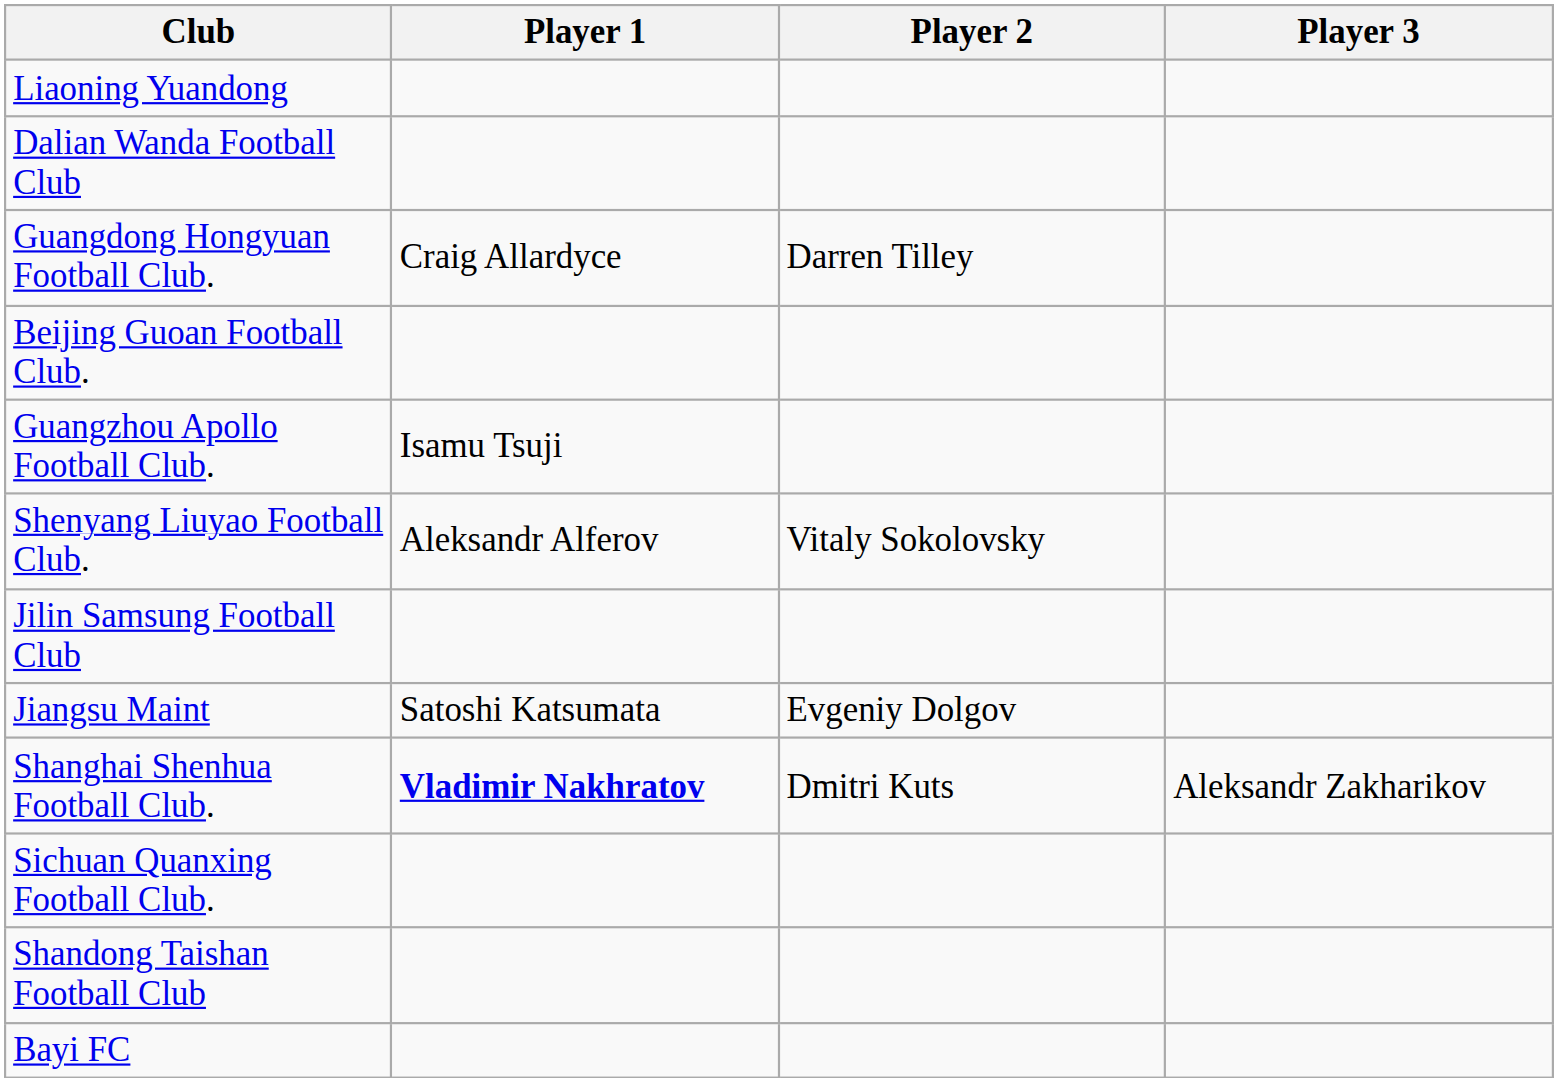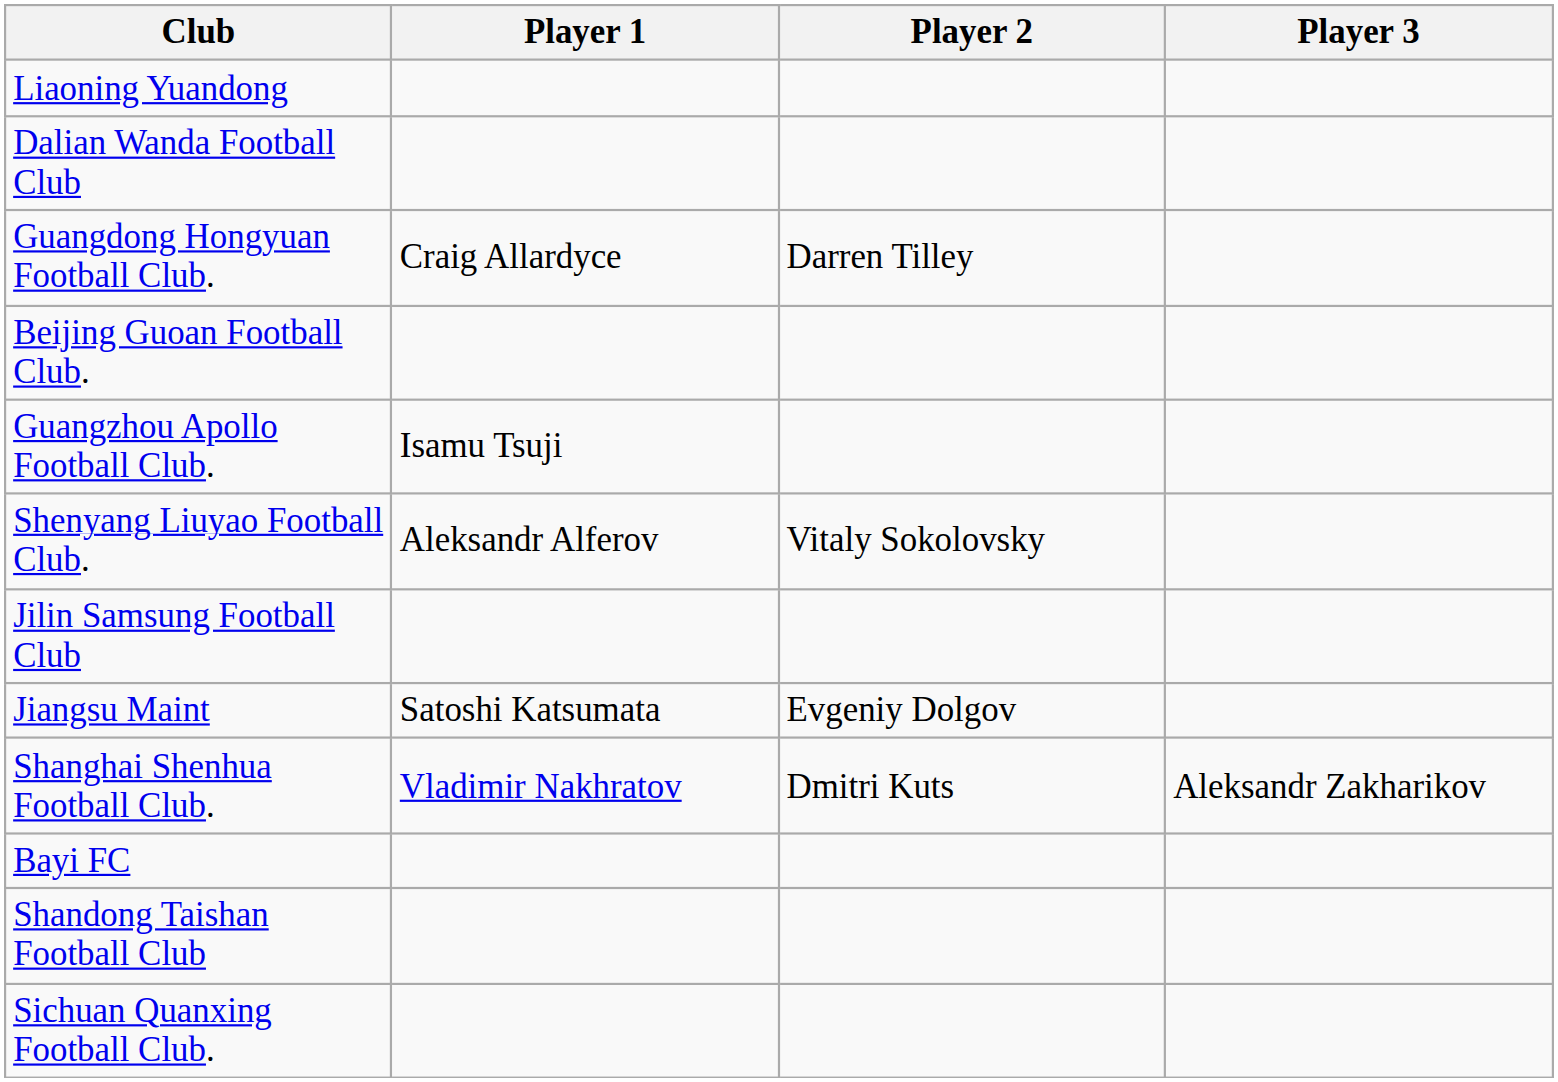 <table class="wikitable">
 <tr>
 <th width="170">Club</th>
 <th width="170">Player 1</th>
 <th width="170">Player 2</th>
 <th width="170">Player 3</th>
 </tr>
 <tr>
 <td><a href='#'>Liaoning Yuandong</a></td>
 <td></td>
 <td></td>
 <td></td>
 </tr>
 <tr>
 <td><a href='#'>Dalian Wanda Football Club</a></td>
 <td></td>
 <td></td>
 <td></td>
 </tr>
 <tr>
 <td><a href='#'>Guangdong Hongyuan Football Club</a>.</td>
 <td> Craig Allardyce</td>
 <td> Darren Tilley</td>
 <td></td>
 </tr>
 <tr>
 <td><a href='#'>Beijing Guoan Football Club</a>.</td>
 <td></td>
 <td></td>
 <td></td>
 </tr>
 <tr>
 <td><a href='#'>Guangzhou Apollo Football Club</a>.</td>
 <td> Isamu Tsuji</td>
 <td></td>
 <td></td>
 </tr>
 <tr>
 <td><a href='#'>Shenyang Liuyao Football Club</a>.</td>
 <td> Aleksandr Alferov</td>
 <td> Vitaly Sokolovsky</td>
 <td></td>
 </tr>
 <tr>
 <td><a href='#'>Jilin Samsung Football Club</a></td>
 <td></td>
 <td></td>
 <td></td>
 </tr>
 <tr>
 <td><a href='#'>Jiangsu Maint</a></td>
 <td> Satoshi Katsumata</td>
 <td> Evgeniy Dolgov</td>
 <td></td>
 </tr>
 <tr>
 <td><a href='#'>Shanghai Shenhua Football Club</a>.</td>
-<td><strong> <a href='#'>Vladimir Nakhratov</a></strong></td>
+<td> <a href='#'>Vladimir Nakhratov</a></td>
 <td> Dmitri Kuts</td>
 <td> Aleksandr Zakharikov</td>
 </tr>
 <tr>
-<td><a href='#'>Sichuan Quanxing Football Club</a>.</td>
+<td><a href='#'>Bayi FC</a></td>
 <td></td>
 <td></td>
 <td></td>
 </tr>
 <tr>
 <td><a href='#'>Shandong Taishan Football Club</a></td>
 <td></td>
 <td></td>
 <td></td>
 </tr>
 <tr>
-<td><a href='#'>Bayi FC</a></td>
+<td><a href='#'>Sichuan Quanxing Football Club</a>.</td>
 <td></td>
 <td></td>
 <td></td>
 </tr>
 </table>
